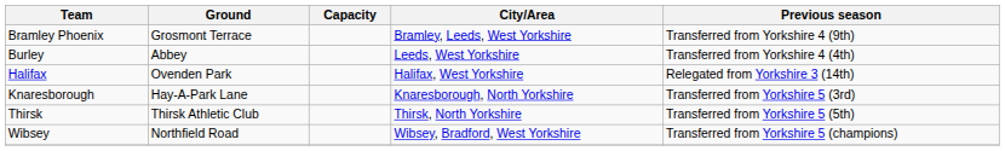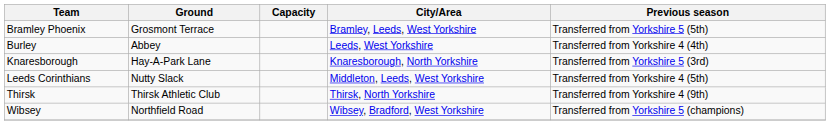 <table class="wikitable sortable" width=100%>
 <tr>
 <th>Team</th>
 <th>Ground</th>
 <th>Capacity</th>
 <th>City/Area</th>
 <th>Previous season</th>
 </tr>
 <tr>
 <td>Bramley Phoenix</td>
 <td>Grosmont Terrace</td>
 <td></td>
 <td><a href='#'>Bramley</a>, <a href='#'>Leeds</a>, <a href='#'>West Yorkshire</a></td>
-<td>Transferred from Yorkshire 4 (9th)</td>
+<td>Transferred from <a href='#'>Yorkshire 5</a> (5th)</td>
 </tr>
 <tr>
 <td>Burley</td>
 <td>Abbey</td>
 <td></td>
 <td><a href='#'>Leeds</a>, <a href='#'>West Yorkshire</a></td>
 <td>Transferred from Yorkshire 4 (4th)</td>
 </tr>
 <tr>
-<td><a href='#'>Halifax</a></td>
-<td>Ovenden Park</td>
-<td></td>
-<td><a href='#'>Halifax</a>, <a href='#'>West Yorkshire</a></td>
-<td>Relegated from <a href='#'>Yorkshire 3</a> (14th)</td>
-</tr>
-<tr>
 <td>Knaresborough</td>
 <td>Hay-A-Park Lane</td>
 <td></td>
 <td><a href='#'>Knaresborough</a>, <a href='#'>North Yorkshire</a></td>
 <td>Transferred from <a href='#'>Yorkshire 5</a> (3rd)</td>
 </tr>
 <tr>
+<td>Leeds Corinthians</td>
+<td>Nutty Slack</td>
+<td></td>
+<td><a href='#'>Middleton</a>, <a href='#'>Leeds</a>, <a href='#'>West Yorkshire</a></td>
+<td>Transferred from Yorkshire 4 (5th)</td>
+</tr>
+<tr>
 <td>Thirsk</td>
 <td>Thirsk Athletic Club</td>
 <td></td>
 <td><a href='#'>Thirsk</a>, <a href='#'>North Yorkshire</a></td>
-<td>Transferred from <a href='#'>Yorkshire 5</a> (5th)</td>
+<td>Transferred from Yorkshire 4 (9th)</td>
 </tr>
 <tr>
 <td>Wibsey</td>
 <td>Northfield Road</td>
 <td></td>
 <td><a href='#'>Wibsey</a>, <a href='#'>Bradford</a>, <a href='#'>West Yorkshire</a></td>
 <td>Transferred from <a href='#'>Yorkshire 5</a> (champions)</td>
 </tr>
 <tr>
 </tr>
 </table>
